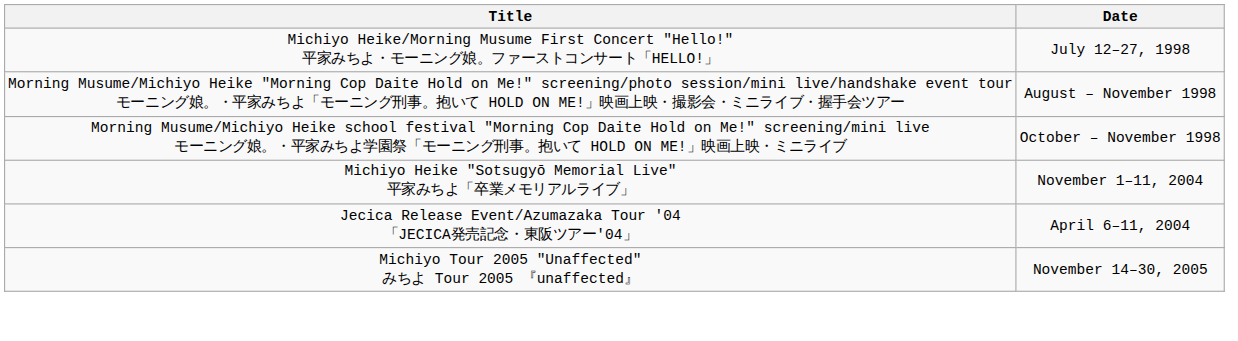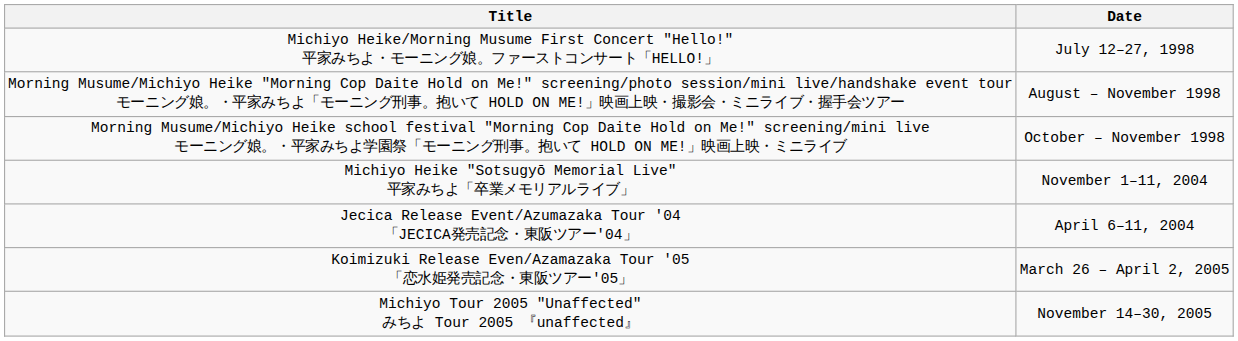 <table class="wikitable" style="text-align:center">
 <tr>
 <th>Title</th>
 <th>Date</th>
 </tr>
 <tr>
 <td>Michiyo Heike/Morning Musume First Concert "Hello!"<br>平家みちよ・モーニング娘。ファーストコンサート「HELLO!」</td>
 <td>July 12–27, 1998</td>
 </tr>
 <tr>
 <td>Morning Musume/Michiyo Heike "Morning Cop Daite Hold on Me!" screening/photo session/mini live/handshake event tour<br>モーニング娘。・平家みちよ「モーニング刑事。抱いて HOLD ON ME!」映画上映・撮影会・ミニライブ・握手会ツアー</td>
 <td>August – November 1998</td>
 </tr>
 <tr>
 <td>Morning Musume/Michiyo Heike school festival "Morning Cop Daite Hold on Me!" screening/mini live<br>モーニング娘。・平家みちよ学園祭「モーニング刑事。抱いて HOLD ON ME!」映画上映・ミニライブ</td>
 <td>October – November 1998</td>
 </tr>
 <tr>
 <td>Michiyo Heike "Sotsugyō Memorial Live"<br>平家みちよ「卒業メモリアルライブ」</td>
 <td>November 1–11, 2004</td>
 </tr>
 <tr>
 <td>Jecica Release Event/Azumazaka Tour '04<br>「JECICA発売記念・東阪ツアー'04」</td>
 <td>April 6–11, 2004</td>
 </tr>
 <tr>
+<td>Koimizuki Release Even/Azamazaka Tour '05<br>「恋水姫発売記念・東阪ツアー'05」</td>
+<td>March 26 – April 2, 2005</td>
+</tr>
+<tr>
 <td>Michiyo Tour 2005 "Unaffected"<br>みちよ Tour 2005 『unaffected』</td>
 <td>November 14–30, 2005</td>
 </tr>
 </table>
